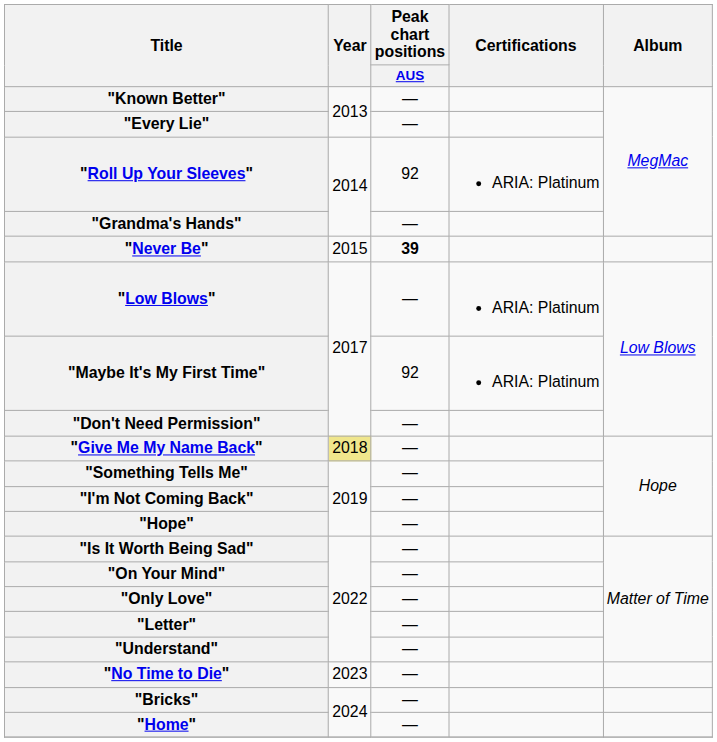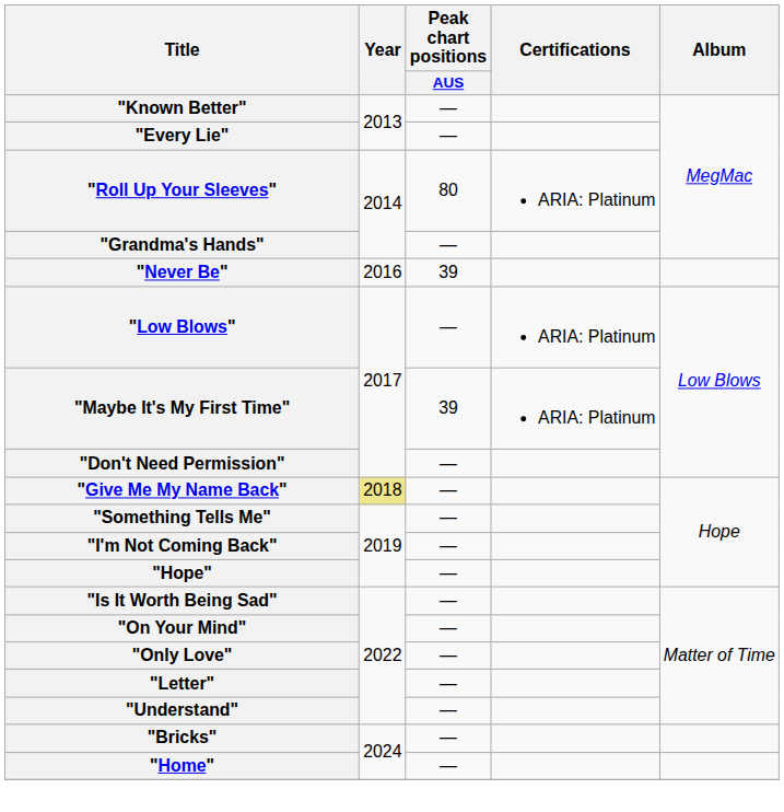 <table class="wikitable plainrowheaders" style="text-align:center;">
 <tr>
 <th scope="col" rowspan="2" style="width:20em;">Title</th>
 <th scope="col" rowspan="2" style="width:1em;">Year</th>
 <th scope="col" colspan="1">Peak chart positions</th>
 <th scope="col" rowspan="2">Certifications</th>
 <th scope="col" rowspan="2">Album</th>
 </tr>
 <tr>
 <th scope="col" style="width:3em;font-size:85%;"><a href='#'>AUS</a><br></th>
 </tr>
 <tr>
 <th scope="row">"Known Better"</th>
 <td rowspan="2">2013</td>
 <td>—</td>
 <td></td>
 <td rowspan="4"><em><a href='#'>MegMac</a></em></td>
 </tr>
 <tr>
 <th scope="row">"Every Lie"</th>
 <td>—</td>
 <td></td>
 </tr>
 <tr>
 <th scope="row">"<a href='#'>Roll Up Your Sleeves</a>"</th>
 <td rowspan="2">2014</td>
-<td>92</td>
+<td>80</td>
 <td><br><ul><li>ARIA: Platinum</li></ul></td>
 </tr>
 <tr>
 <th scope="row">"Grandma's Hands"</th>
 <td>—</td>
 <td></td>
 </tr>
 <tr>
 <th scope="row">"<a href='#'>Never Be</a>"</th>
-<td>2015</td>
-<td><strong>39</strong></td>
+<td>2016</td>
+<td>39</td>
 <td></td>
 <td></td>
 </tr>
 <tr>
 <th scope="row">"<a href='#'>Low Blows</a>"</th>
 <td rowspan="3">2017</td>
 <td>—</td>
 <td><br><ul><li>ARIA: Platinum</li></ul></td>
 <td rowspan="3"><em><a href='#'>Low Blows</a></em></td>
 </tr>
 <tr>
 <th scope="row">"Maybe It's My First Time"</th>
-<td>92</td>
+<td>39</td>
 <td><br><ul><li>ARIA: Platinum</li></ul></td>
 </tr>
 <tr>
 <th scope="row">"Don't Need Permission"</th>
 <td>—</td>
 <td></td>
 </tr>
 <tr>
 <th scope="row">"<a href='#'>Give Me My Name Back</a>"</th>
 <td style="background: khaki;">2018</td>
 <td>—</td>
 <td></td>
 <td rowspan="4"><em>Hope</em></td>
 </tr>
 <tr>
 <th scope="row">"Something Tells Me"</th>
 <td rowspan="3">2019</td>
 <td>—</td>
 <td></td>
 </tr>
 <tr>
 <th scope="row">"I'm Not Coming Back"</th>
 <td>—</td>
 <td></td>
 </tr>
 <tr>
 <th scope="row">"Hope"</th>
 <td>—</td>
 <td></td>
 </tr>
 <tr>
 <th scope="row">"Is It Worth Being Sad"</th>
 <td rowspan="5">2022</td>
 <td>—</td>
 <td></td>
 <td rowspan="5"><em>Matter of Time</em></td>
 </tr>
 <tr>
 <th scope="row">"On Your Mind"</th>
 <td>—</td>
 <td></td>
 </tr>
 <tr>
 <th scope="row">"Only Love"</th>
 <td>—</td>
 <td></td>
 </tr>
 <tr>
 <th scope="row">"Letter"</th>
 <td>—</td>
 <td></td>
 </tr>
 <tr>
 <th scope="row">"Understand"</th>
 <td>—</td>
 <td></td>
 </tr>
 <tr>
-<th scope="row">"<a href='#'>No Time to Die</a>"<br></th>
-<td>2023</td>
-<td>—</td>
-<td></td>
-<td></td>
-</tr>
-<tr>
 <th scope="row">"Bricks"<br></th>
 <td rowspan="2">2024</td>
 <td>—</td>
 <td></td>
 <td></td>
 </tr>
 <tr>
 <th scope="row">"<a href='#'>Home</a>"</th>
 <td>—</td>
 <td></td>
 <td></td>
 </tr>
 <tr>
 </tr>
 </table>
